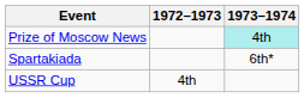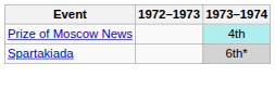 <table class="wikitable" style="text-align:center">
 <tr>
 <th>Event</th>
 <th>1972–1973</th>
 <th>1973–1974</th>
 </tr>
 <tr>
 <td align=left><a href='#'>Prize of Moscow News</a></td>
 <td></td>
 <td style="background: paleturquoise;">4th</td>
 </tr>
 <tr>
 <td align=left><a href='#'>Spartakiada</a></td>
 <td></td>
-<td>6th*</td>
-</tr>
-<tr>
-<td align=left><a href='#'>USSR Cup</a></td>
-<td>4th</td>
-<td></td>
+<td style="background: lightgrey;">6th*</td>
 </tr>
 </table>
